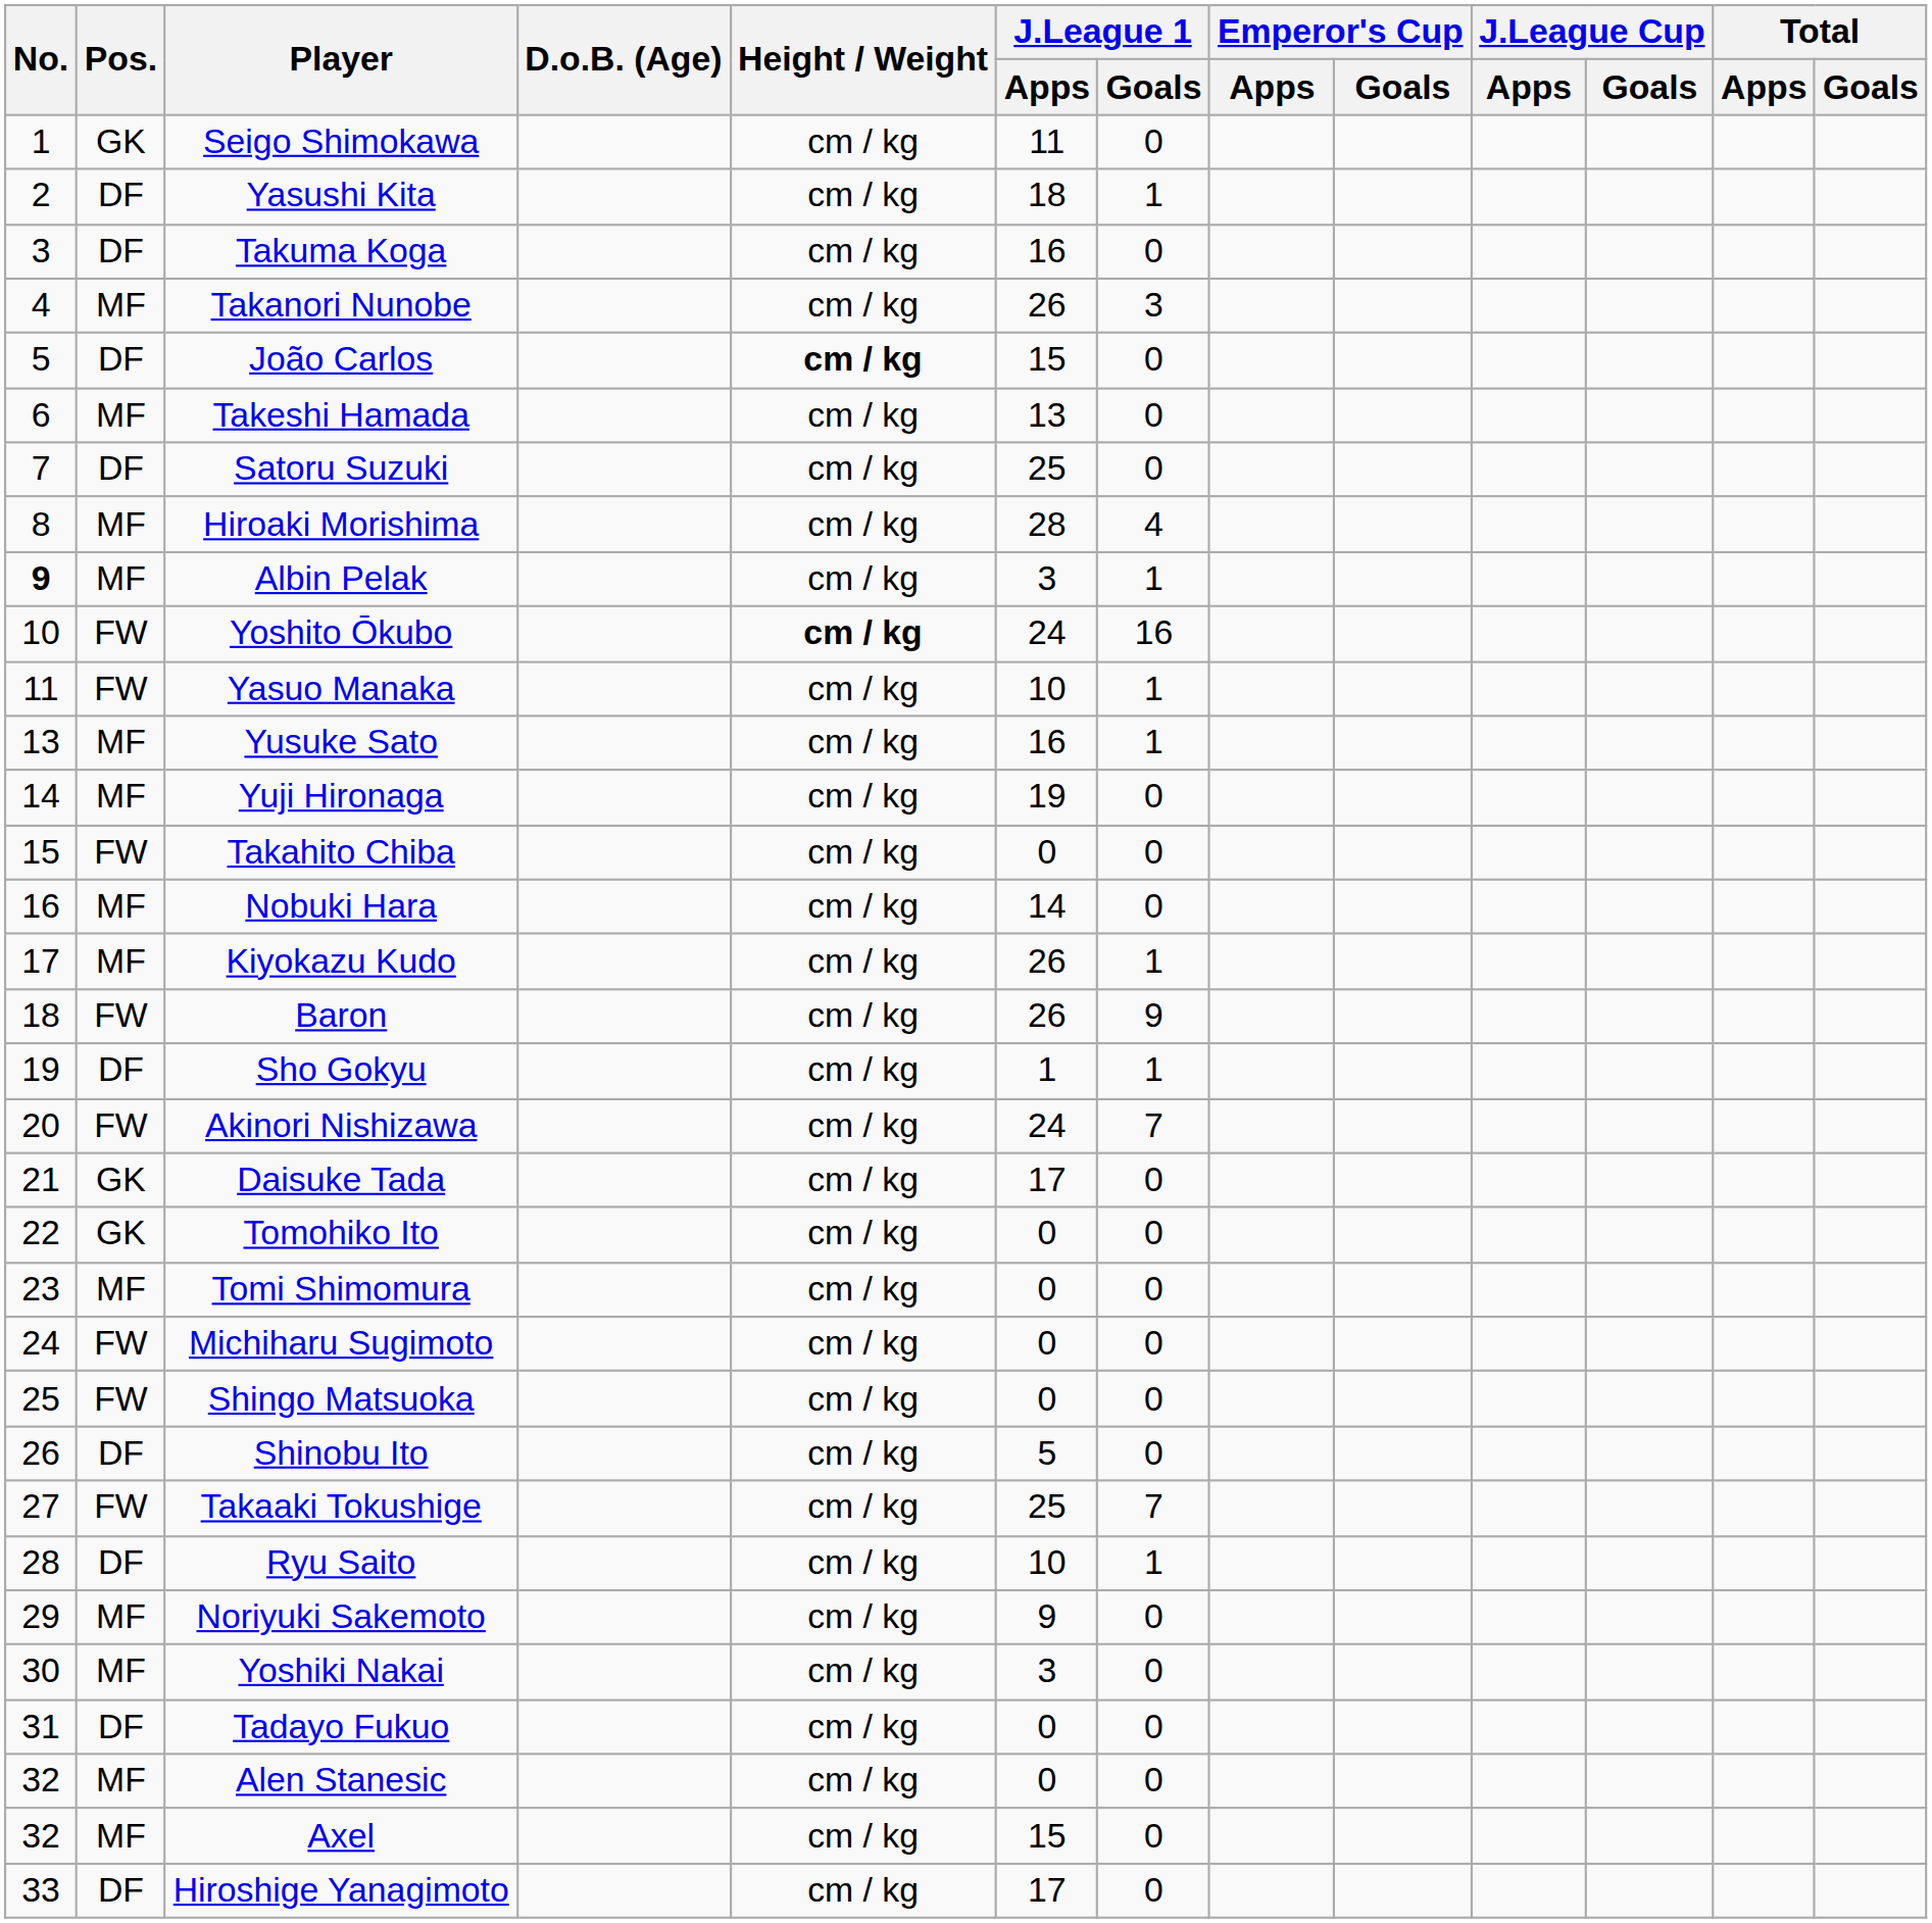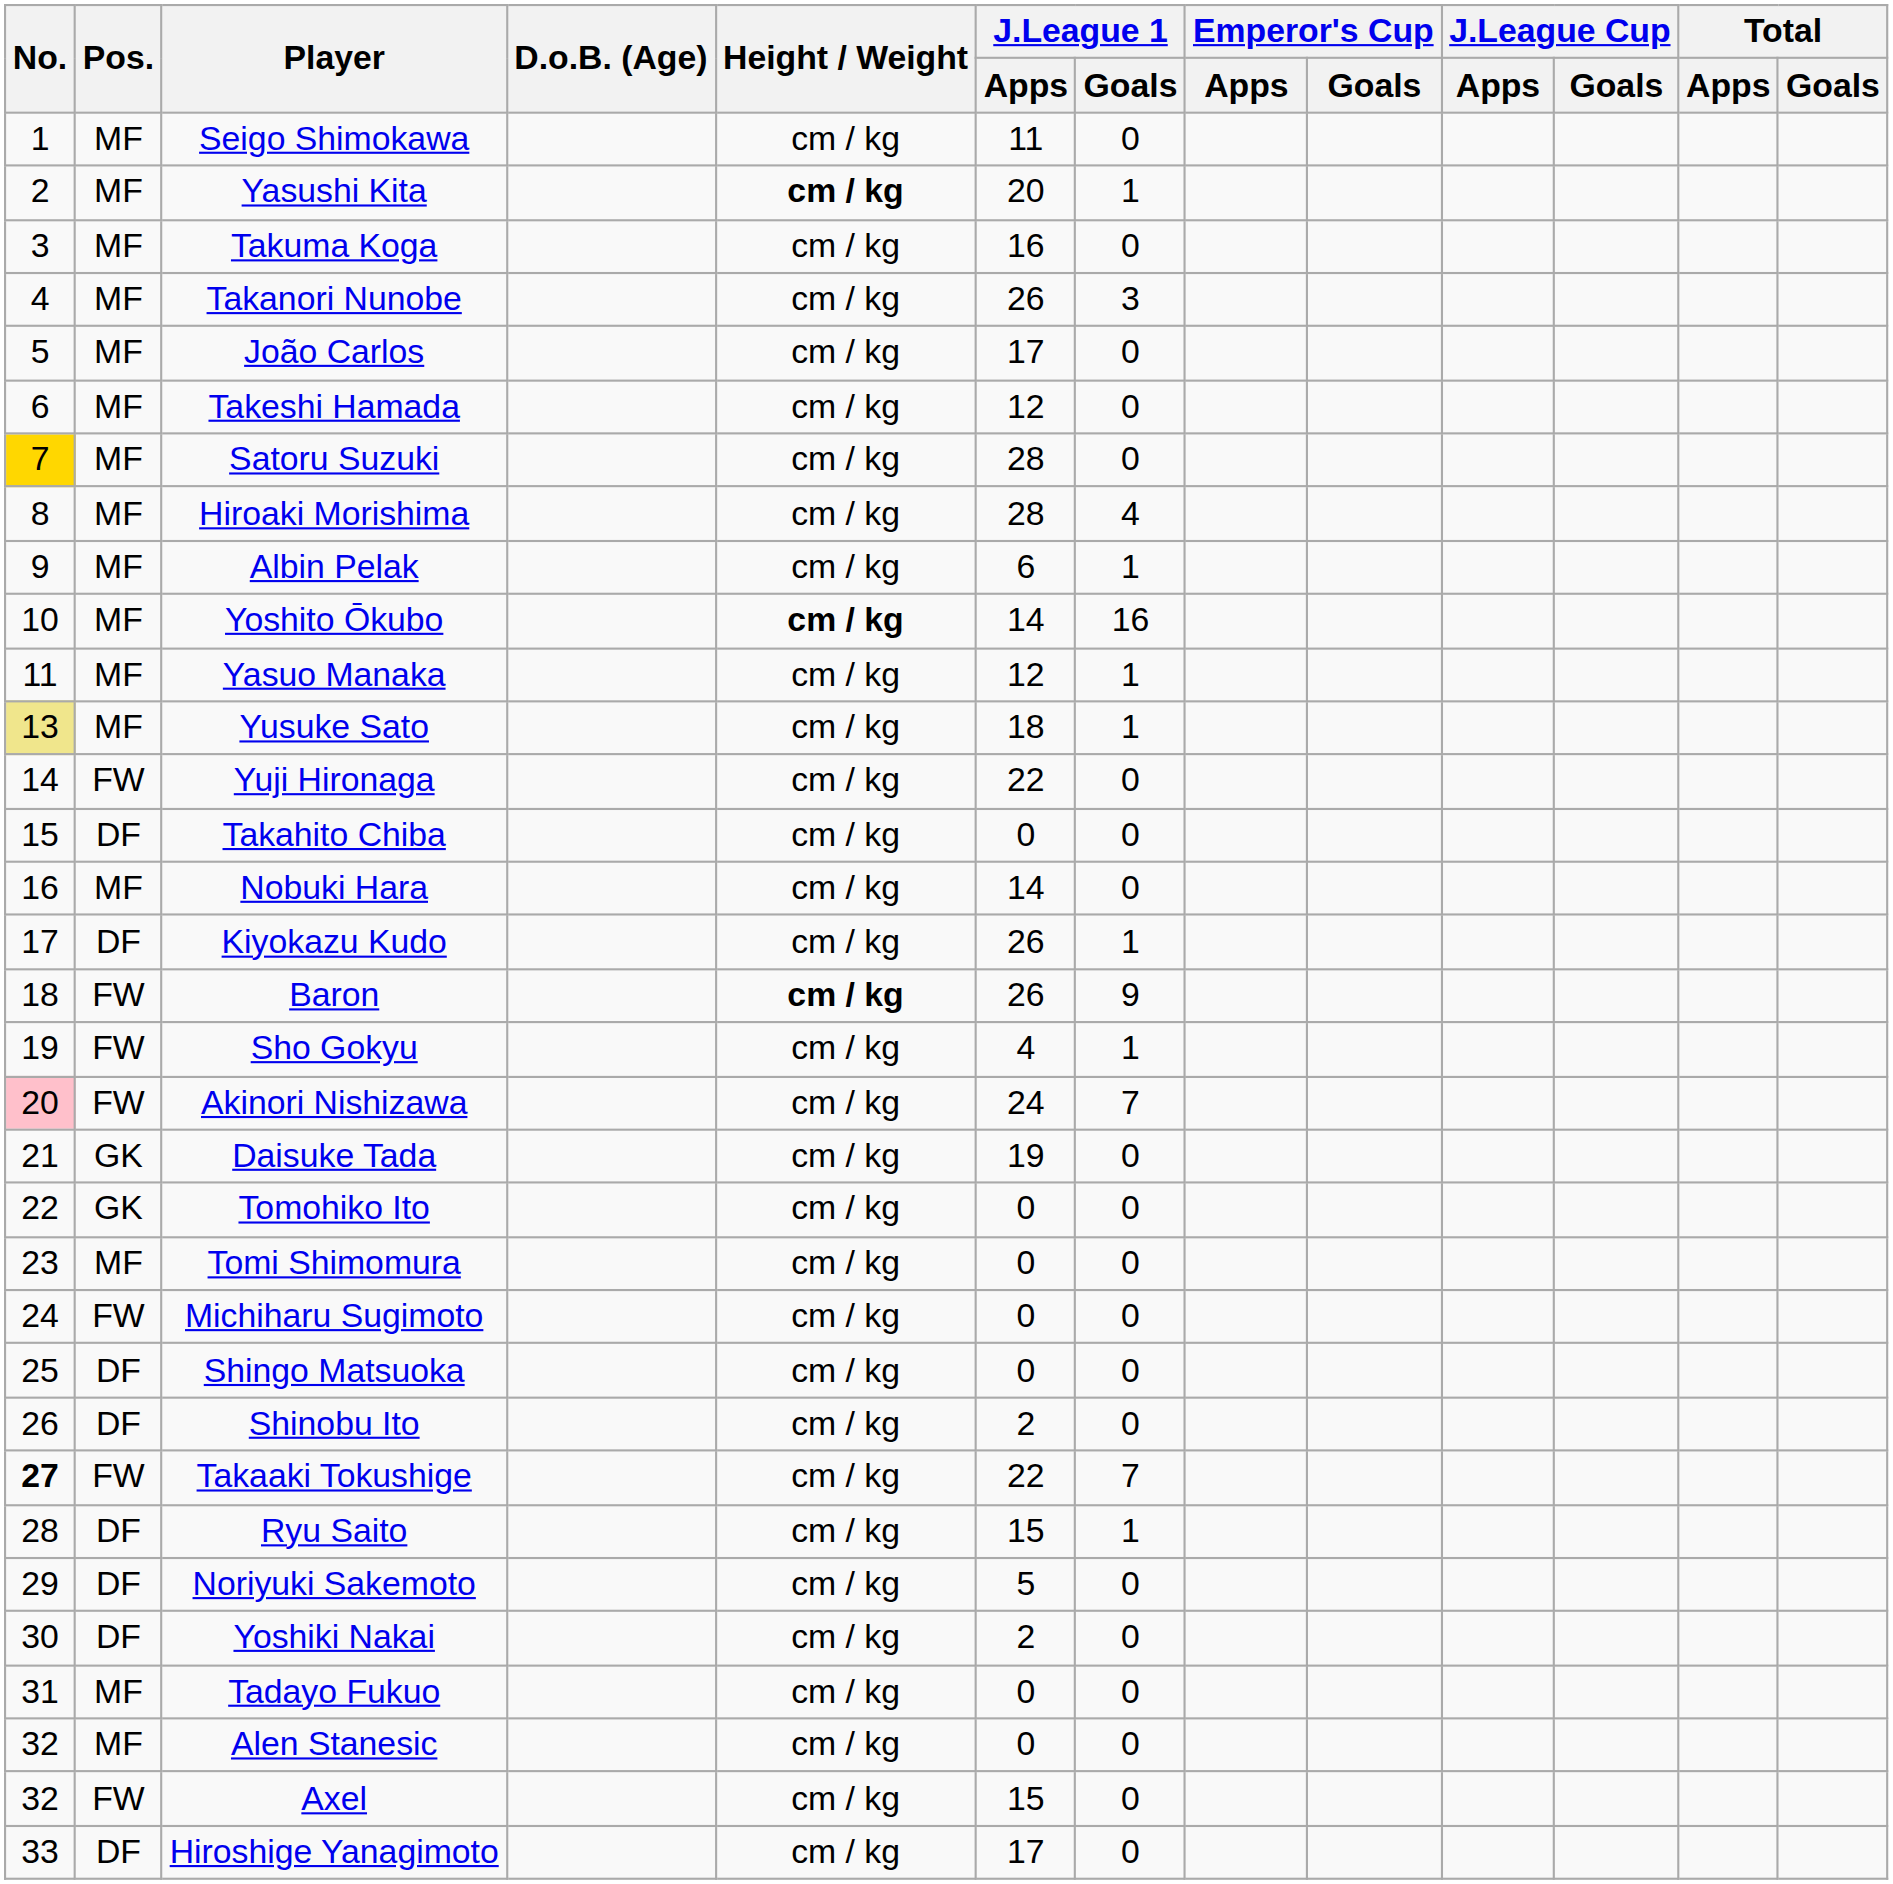 <table class="wikitable" style="text-align:center;">
 <tr>
 <th rowspan="2">No.</th>
 <th rowspan="2">Pos.</th>
 <th rowspan="2">Player</th>
 <th rowspan="2">D.o.B. (Age)</th>
 <th rowspan="2">Height / Weight</th>
 <th colspan="2"><a href='#'>J.League 1</a></th>
 <th colspan="2"><a href='#'>Emperor's Cup</a></th>
 <th colspan="2"><a href='#'>J.League Cup</a></th>
 <th colspan="2">Total</th>
 </tr>
 <tr>
 <th>Apps</th>
 <th>Goals</th>
 <th>Apps</th>
 <th>Goals</th>
 <th>Apps</th>
 <th>Goals</th>
 <th>Apps</th>
 <th>Goals</th>
 </tr>
 <tr>
 <td>1</td>
-<td>GK</td>
+<td>MF</td>
 <td><a href='#'>Seigo Shimokawa</a></td>
 <td></td>
 <td>cm / kg</td>
 <td>11</td>
 <td>0</td>
 <td></td>
 <td></td>
 <td></td>
 <td></td>
 <td></td>
 <td></td>
 </tr>
 <tr>
 <td>2</td>
-<td>DF</td>
+<td>MF</td>
 <td><a href='#'>Yasushi Kita</a></td>
 <td></td>
-<td>cm / kg</td>
-<td>18</td>
+<td><strong>cm / kg</strong></td>
+<td>20</td>
 <td>1</td>
 <td></td>
 <td></td>
 <td></td>
 <td></td>
 <td></td>
 <td></td>
 </tr>
 <tr>
 <td>3</td>
-<td>DF</td>
+<td>MF</td>
 <td><a href='#'>Takuma Koga</a></td>
 <td></td>
 <td>cm / kg</td>
 <td>16</td>
 <td>0</td>
 <td></td>
 <td></td>
 <td></td>
 <td></td>
 <td></td>
 <td></td>
 </tr>
 <tr>
 <td>4</td>
 <td>MF</td>
 <td><a href='#'>Takanori Nunobe</a></td>
 <td></td>
 <td>cm / kg</td>
 <td>26</td>
 <td>3</td>
 <td></td>
 <td></td>
 <td></td>
 <td></td>
 <td></td>
 <td></td>
 </tr>
 <tr>
 <td>5</td>
-<td>DF</td>
+<td>MF</td>
 <td><a href='#'>João Carlos</a></td>
 <td></td>
-<td><strong>cm / kg</strong></td>
-<td>15</td>
+<td>cm / kg</td>
+<td>17</td>
 <td>0</td>
 <td></td>
 <td></td>
 <td></td>
 <td></td>
 <td></td>
 <td></td>
 </tr>
 <tr>
 <td>6</td>
 <td>MF</td>
 <td><a href='#'>Takeshi Hamada</a></td>
 <td></td>
 <td>cm / kg</td>
-<td>13</td>
+<td>12</td>
 <td>0</td>
 <td></td>
 <td></td>
 <td></td>
 <td></td>
 <td></td>
 <td></td>
 </tr>
 <tr>
-<td>7</td>
-<td>DF</td>
+<td style="background: gold;">7</td>
+<td>MF</td>
 <td><a href='#'>Satoru Suzuki</a></td>
 <td></td>
 <td>cm / kg</td>
-<td>25</td>
+<td>28</td>
 <td>0</td>
 <td></td>
 <td></td>
 <td></td>
 <td></td>
 <td></td>
 <td></td>
 </tr>
 <tr>
 <td>8</td>
 <td>MF</td>
 <td><a href='#'>Hiroaki Morishima</a></td>
 <td></td>
 <td>cm / kg</td>
 <td>28</td>
 <td>4</td>
 <td></td>
 <td></td>
 <td></td>
 <td></td>
 <td></td>
 <td></td>
 </tr>
 <tr>
-<td><strong>9</strong></td>
+<td>9</td>
 <td>MF</td>
 <td><a href='#'>Albin Pelak</a></td>
 <td></td>
 <td>cm / kg</td>
-<td>3</td>
+<td>6</td>
 <td>1</td>
 <td></td>
 <td></td>
 <td></td>
 <td></td>
 <td></td>
 <td></td>
 </tr>
 <tr>
 <td>10</td>
-<td>FW</td>
+<td>MF</td>
 <td><a href='#'>Yoshito Ōkubo</a></td>
 <td></td>
 <td><strong>cm / kg</strong></td>
-<td>24</td>
+<td>14</td>
 <td>16</td>
 <td></td>
 <td></td>
 <td></td>
 <td></td>
 <td></td>
 <td></td>
 </tr>
 <tr>
 <td>11</td>
-<td>FW</td>
+<td>MF</td>
 <td><a href='#'>Yasuo Manaka</a></td>
 <td></td>
 <td>cm / kg</td>
-<td>10</td>
+<td>12</td>
 <td>1</td>
 <td></td>
 <td></td>
 <td></td>
 <td></td>
 <td></td>
 <td></td>
 </tr>
 <tr>
-<td>13</td>
+<td style="background: khaki;">13</td>
 <td>MF</td>
 <td><a href='#'>Yusuke Sato</a></td>
 <td></td>
 <td>cm / kg</td>
-<td>16</td>
+<td>18</td>
 <td>1</td>
 <td></td>
 <td></td>
 <td></td>
 <td></td>
 <td></td>
 <td></td>
 </tr>
 <tr>
 <td>14</td>
-<td>MF</td>
+<td>FW</td>
 <td><a href='#'>Yuji Hironaga</a></td>
 <td></td>
 <td>cm / kg</td>
-<td>19</td>
+<td>22</td>
 <td>0</td>
 <td></td>
 <td></td>
 <td></td>
 <td></td>
 <td></td>
 <td></td>
 </tr>
 <tr>
 <td>15</td>
-<td>FW</td>
+<td>DF</td>
 <td><a href='#'>Takahito Chiba</a></td>
 <td></td>
 <td>cm / kg</td>
 <td>0</td>
 <td>0</td>
 <td></td>
 <td></td>
 <td></td>
 <td></td>
 <td></td>
 <td></td>
 </tr>
 <tr>
 <td>16</td>
 <td>MF</td>
 <td><a href='#'>Nobuki Hara</a></td>
 <td></td>
 <td>cm / kg</td>
 <td>14</td>
 <td>0</td>
 <td></td>
 <td></td>
 <td></td>
 <td></td>
 <td></td>
 <td></td>
 </tr>
 <tr>
 <td>17</td>
-<td>MF</td>
+<td>DF</td>
 <td><a href='#'>Kiyokazu Kudo</a></td>
 <td></td>
 <td>cm / kg</td>
 <td>26</td>
 <td>1</td>
 <td></td>
 <td></td>
 <td></td>
 <td></td>
 <td></td>
 <td></td>
 </tr>
 <tr>
 <td>18</td>
 <td>FW</td>
 <td><a href='#'>Baron</a></td>
 <td></td>
-<td>cm / kg</td>
+<td><strong>cm / kg</strong></td>
 <td>26</td>
 <td>9</td>
 <td></td>
 <td></td>
 <td></td>
 <td></td>
 <td></td>
 <td></td>
 </tr>
 <tr>
 <td>19</td>
-<td>DF</td>
+<td>FW</td>
 <td><a href='#'>Sho Gokyu</a></td>
 <td></td>
 <td>cm / kg</td>
-<td>1</td>
+<td>4</td>
 <td>1</td>
 <td></td>
 <td></td>
 <td></td>
 <td></td>
 <td></td>
 <td></td>
 </tr>
 <tr>
-<td>20</td>
+<td style="background: pink;">20</td>
 <td>FW</td>
 <td><a href='#'>Akinori Nishizawa</a></td>
 <td></td>
 <td>cm / kg</td>
 <td>24</td>
 <td>7</td>
 <td></td>
 <td></td>
 <td></td>
 <td></td>
 <td></td>
 <td></td>
 </tr>
 <tr>
 <td>21</td>
 <td>GK</td>
 <td><a href='#'>Daisuke Tada</a></td>
 <td></td>
 <td>cm / kg</td>
-<td>17</td>
+<td>19</td>
 <td>0</td>
 <td></td>
 <td></td>
 <td></td>
 <td></td>
 <td></td>
 <td></td>
 </tr>
 <tr>
 <td>22</td>
 <td>GK</td>
 <td><a href='#'>Tomohiko Ito</a></td>
 <td></td>
 <td>cm / kg</td>
 <td>0</td>
 <td>0</td>
 <td></td>
 <td></td>
 <td></td>
 <td></td>
 <td></td>
 <td></td>
 </tr>
 <tr>
 <td>23</td>
 <td>MF</td>
 <td><a href='#'>Tomi Shimomura</a></td>
 <td></td>
 <td>cm / kg</td>
 <td>0</td>
 <td>0</td>
 <td></td>
 <td></td>
 <td></td>
 <td></td>
 <td></td>
 <td></td>
 </tr>
 <tr>
 <td>24</td>
 <td>FW</td>
 <td><a href='#'>Michiharu Sugimoto</a></td>
 <td></td>
 <td>cm / kg</td>
 <td>0</td>
 <td>0</td>
 <td></td>
 <td></td>
 <td></td>
 <td></td>
 <td></td>
 <td></td>
 </tr>
 <tr>
 <td>25</td>
-<td>FW</td>
+<td>DF</td>
 <td><a href='#'>Shingo Matsuoka</a></td>
 <td></td>
 <td>cm / kg</td>
 <td>0</td>
 <td>0</td>
 <td></td>
 <td></td>
 <td></td>
 <td></td>
 <td></td>
 <td></td>
 </tr>
 <tr>
 <td>26</td>
 <td>DF</td>
 <td><a href='#'>Shinobu Ito</a></td>
 <td></td>
 <td>cm / kg</td>
-<td>5</td>
+<td>2</td>
 <td>0</td>
 <td></td>
 <td></td>
 <td></td>
 <td></td>
 <td></td>
 <td></td>
 </tr>
 <tr>
-<td>27</td>
+<td><strong>27</strong></td>
 <td>FW</td>
 <td><a href='#'>Takaaki Tokushige</a></td>
 <td></td>
 <td>cm / kg</td>
-<td>25</td>
+<td>22</td>
 <td>7</td>
 <td></td>
 <td></td>
 <td></td>
 <td></td>
 <td></td>
 <td></td>
 </tr>
 <tr>
 <td>28</td>
 <td>DF</td>
 <td><a href='#'>Ryu Saito</a></td>
 <td></td>
 <td>cm / kg</td>
-<td>10</td>
+<td>15</td>
 <td>1</td>
 <td></td>
 <td></td>
 <td></td>
 <td></td>
 <td></td>
 <td></td>
 </tr>
 <tr>
 <td>29</td>
-<td>MF</td>
+<td>DF</td>
 <td><a href='#'>Noriyuki Sakemoto</a></td>
 <td></td>
 <td>cm / kg</td>
-<td>9</td>
+<td>5</td>
 <td>0</td>
 <td></td>
 <td></td>
 <td></td>
 <td></td>
 <td></td>
 <td></td>
 </tr>
 <tr>
 <td>30</td>
-<td>MF</td>
+<td>DF</td>
 <td><a href='#'>Yoshiki Nakai</a></td>
 <td></td>
 <td>cm / kg</td>
-<td>3</td>
+<td>2</td>
 <td>0</td>
 <td></td>
 <td></td>
 <td></td>
 <td></td>
 <td></td>
 <td></td>
 </tr>
 <tr>
 <td>31</td>
-<td>DF</td>
+<td>MF</td>
 <td><a href='#'>Tadayo Fukuo</a></td>
 <td></td>
 <td>cm / kg</td>
 <td>0</td>
 <td>0</td>
 <td></td>
 <td></td>
 <td></td>
 <td></td>
 <td></td>
 <td></td>
 </tr>
 <tr>
 <td>32</td>
 <td>MF</td>
 <td><a href='#'>Alen Stanesic</a></td>
 <td></td>
 <td>cm / kg</td>
 <td>0</td>
 <td>0</td>
 <td></td>
 <td></td>
 <td></td>
 <td></td>
 <td></td>
 <td></td>
 </tr>
 <tr>
 <td>32</td>
-<td>MF</td>
+<td>FW</td>
 <td><a href='#'>Axel</a></td>
 <td></td>
 <td>cm / kg</td>
 <td>15</td>
 <td>0</td>
 <td></td>
 <td></td>
 <td></td>
 <td></td>
 <td></td>
 <td></td>
 </tr>
 <tr>
 <td>33</td>
 <td>DF</td>
 <td><a href='#'>Hiroshige Yanagimoto</a></td>
 <td></td>
 <td>cm / kg</td>
 <td>17</td>
 <td>0</td>
 <td></td>
 <td></td>
 <td></td>
 <td></td>
 <td></td>
 <td></td>
 </tr>
 </table>
